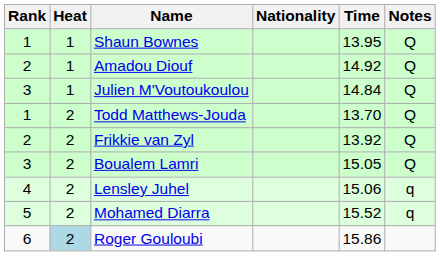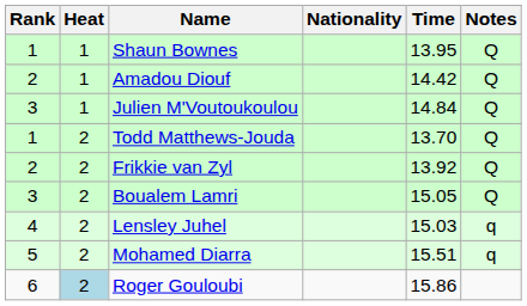 <table class="wikitable sortable" style="text-align:center">
 <tr>
 <th>Rank</th>
 <th>Heat</th>
 <th>Name</th>
 <th>Nationality</th>
 <th>Time</th>
 <th>Notes</th>
 </tr>
 <tr bgcolor=ccffcc>
 <td>1</td>
 <td>1</td>
 <td align=left><a href='#'>Shaun Bownes</a></td>
 <td align=left></td>
 <td>13.95</td>
 <td>Q</td>
 </tr>
 <tr bgcolor=ccffcc>
 <td>2</td>
 <td>1</td>
 <td align=left><a href='#'>Amadou Diouf</a></td>
 <td align=left></td>
-<td>14.92</td>
+<td>14.42</td>
 <td>Q</td>
 </tr>
 <tr bgcolor=ccffcc>
 <td>3</td>
 <td>1</td>
 <td align=left><a href='#'>Julien M'Voutoukoulou</a></td>
 <td align=left></td>
 <td>14.84</td>
 <td>Q</td>
 </tr>
 <tr bgcolor=ccffcc>
 <td>1</td>
 <td>2</td>
 <td align=left><a href='#'>Todd Matthews-Jouda</a></td>
 <td align=left></td>
 <td>13.70</td>
 <td>Q</td>
 </tr>
 <tr bgcolor=ccffcc>
 <td>2</td>
 <td>2</td>
 <td align=left><a href='#'>Frikkie van Zyl</a></td>
 <td align=left></td>
 <td>13.92</td>
 <td>Q</td>
 </tr>
 <tr bgcolor=ccffcc>
 <td>3</td>
 <td>2</td>
 <td align=left><a href='#'>Boualem Lamri</a></td>
 <td align=left></td>
 <td>15.05</td>
 <td>Q</td>
 </tr>
 <tr bgcolor=ddffdd>
 <td>4</td>
 <td>2</td>
 <td align=left><a href='#'>Lensley Juhel</a></td>
 <td align=left></td>
-<td>15.06</td>
+<td>15.03</td>
 <td>q</td>
 </tr>
 <tr bgcolor=ddffdd>
 <td>5</td>
 <td>2</td>
 <td align=left><a href='#'>Mohamed Diarra</a></td>
 <td align=left></td>
-<td>15.52</td>
+<td>15.51</td>
 <td>q</td>
 </tr>
 <tr>
 <td>6</td>
 <td style="background: lightblue;">2</td>
 <td align=left><a href='#'>Roger Gouloubi</a></td>
 <td align=left></td>
 <td>15.86</td>
 <td></td>
 </tr>
 </table>
